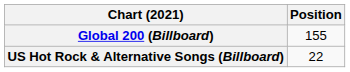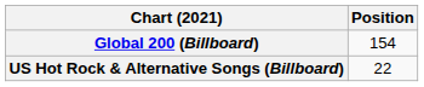 <table class="wikitable sortable plainrowheaders" style="text-align:center">
 <tr>
 <th scope="col">Chart (2021)</th>
 <th scope="col">Position</th>
 </tr>
 <tr>
 <th scope="row"><a href='#'>Global 200</a> (<em>Billboard</em>)</th>
-<td>155</td>
+<td>154</td>
 </tr>
 <tr>
 <th scope="row">US Hot Rock & Alternative Songs (<em>Billboard</em>)</th>
 <td>22</td>
 </tr>
 </table>
